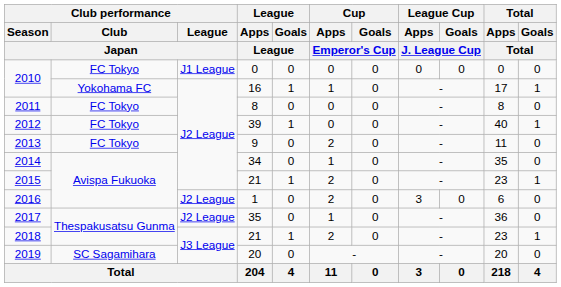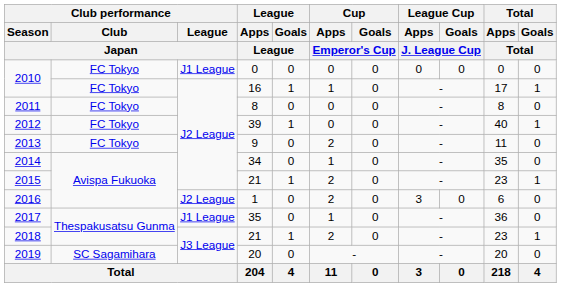 <table class="wikitable" style="text-align:center;">
 <tr>
 <th colspan=3>Club performance</th>
 <th colspan=2>League</th>
 <th colspan=2>Cup</th>
 <th colspan=2>League Cup</th>
 <th colspan=2>Total</th>
 </tr>
 <tr>
 <th>Season</th>
 <th>Club</th>
 <th>League</th>
 <th>Apps</th>
 <th>Goals</th>
 <th>Apps</th>
 <th>Goals</th>
 <th>Apps</th>
 <th>Goals</th>
 <th>Apps</th>
 <th>Goals</th>
 </tr>
 <tr>
 <th colspan=3>Japan</th>
 <th colspan=2>League</th>
 <th colspan=2><a href='#'>Emperor's Cup</a></th>
 <th colspan=2><a href='#'>J. League Cup</a></th>
 <th colspan=2>Total</th>
 </tr>
 <tr>
 <td rowspan="2"><a href='#'>2010</a></td>
 <td><a href='#'>FC Tokyo</a></td>
 <td><a href='#'>J1 League</a></td>
 <td>0</td>
 <td>0</td>
 <td>0</td>
 <td>0</td>
 <td>0</td>
 <td>0</td>
 <td>0</td>
 <td>0</td>
 </tr>
 <tr>
-<td><a href='#'>Yokohama FC</a></td>
+<td><a href='#'>FC Tokyo</a></td>
 <td rowspan=6><a href='#'>J2 League</a></td>
 <td>16</td>
 <td>1</td>
 <td>1</td>
 <td>0</td>
 <td colspan="2">-</td>
 <td>17</td>
 <td>1</td>
 </tr>
 <tr>
 <td><a href='#'>2011</a></td>
 <td><a href='#'>FC Tokyo</a></td>
 <td>8</td>
 <td>0</td>
 <td>0</td>
 <td>0</td>
 <td colspan="2">-</td>
 <td>8</td>
 <td>0</td>
 </tr>
 <tr>
 <td><a href='#'>2012</a></td>
 <td><a href='#'>FC Tokyo</a></td>
 <td>39</td>
 <td>1</td>
 <td>0</td>
 <td>0</td>
 <td colspan="2">-</td>
 <td>40</td>
 <td>1</td>
 </tr>
 <tr>
 <td><a href='#'>2013</a></td>
 <td><a href='#'>FC Tokyo</a></td>
 <td>9</td>
 <td>0</td>
 <td>2</td>
 <td>0</td>
 <td colspan="2">-</td>
 <td>11</td>
 <td>0</td>
 </tr>
 <tr>
 <td><a href='#'>2014</a></td>
 <td rowspan="3"><a href='#'>Avispa Fukuoka</a></td>
 <td>34</td>
 <td>0</td>
 <td>1</td>
 <td>0</td>
 <td colspan="2">-</td>
 <td>35</td>
 <td>0</td>
 </tr>
 <tr>
 <td><a href='#'>2015</a></td>
 <td>21</td>
 <td>1</td>
 <td>2</td>
 <td>0</td>
 <td colspan="2">-</td>
 <td>23</td>
 <td>1</td>
 </tr>
 <tr>
 <td><a href='#'>2016</a></td>
 <td rowspan="1"><a href='#'>J2 League</a></td>
 <td>1</td>
 <td>0</td>
 <td>2</td>
 <td>0</td>
 <td>3</td>
 <td>0</td>
 <td>6</td>
 <td>0</td>
 </tr>
 <tr>
 <td><a href='#'>2017</a></td>
 <td rowspan="2"><a href='#'>Thespakusatsu Gunma</a></td>
-<td rowspan="1"><a href='#'>J2 League</a></td>
+<td><a href='#'>J1 League</a></td>
 <td>35</td>
 <td>0</td>
 <td>1</td>
 <td>0</td>
 <td colspan="2">-</td>
 <td>36</td>
 <td>0</td>
 </tr>
 <tr>
 <td><a href='#'>2018</a></td>
 <td rowspan="2"><a href='#'>J3 League</a></td>
 <td>21</td>
 <td>1</td>
 <td>2</td>
 <td>0</td>
 <td colspan="2">-</td>
 <td>23</td>
 <td>1</td>
 </tr>
 <tr>
 <td><a href='#'>2019</a></td>
 <td><a href='#'>SC Sagamihara</a></td>
 <td>20</td>
 <td>0</td>
 <td colspan="2">-</td>
 <td colspan="2">-</td>
 <td>20</td>
 <td>0</td>
 </tr>
 <tr>
 <th colspan=3>Total</th>
 <th>204</th>
 <th>4</th>
 <th>11</th>
 <th>0</th>
 <th>3</th>
 <th>0</th>
 <th>218</th>
 <th>4</th>
 </tr>
 </table>
